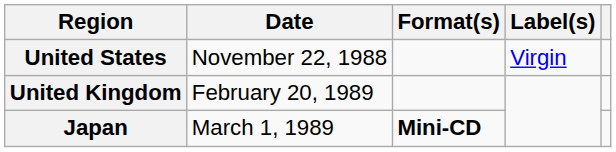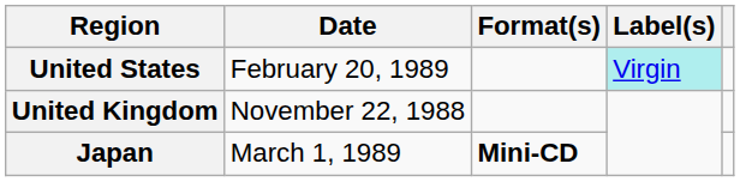 <table class="wikitable plainrowheaders">
 <tr>
 <th scope="col">Region</th>
 <th scope="col">Date</th>
 <th scope="col">Format(s)</th>
 <th scope="col">Label(s)</th>
 <th scope="col"></th>
 </tr>
 <tr>
 <th scope="row">United States</th>
-<td>November 22, 1988</td>
+<td>February 20, 1989</td>
 <td></td>
-<td><a href='#'>Virgin</a></td>
+<td style="background: paleturquoise;"><a href='#'>Virgin</a></td>
 <td></td>
 </tr>
 <tr>
 <th scope="row">United Kingdom</th>
-<td>February 20, 1989</td>
+<td>November 22, 1988</td>
 <td></td>
 <td rowspan="2"></td>
 <td></td>
 </tr>
 <tr>
 <th scope="row">Japan</th>
 <td>March 1, 1989</td>
 <td><strong>Mini-CD</strong></td>
 <td></td>
 </tr>
 </table>
